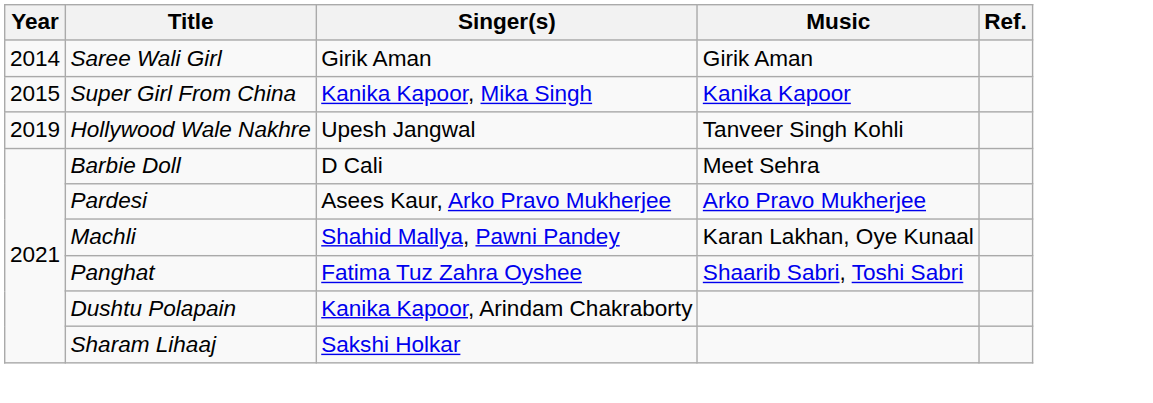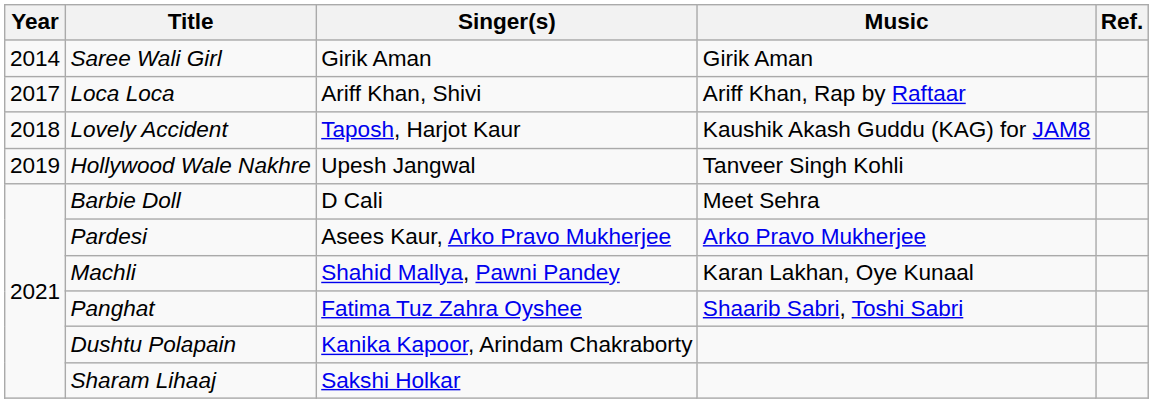 <table class="wikitable sortable">
 <tr>
 <th>Year</th>
 <th>Title</th>
 <th>Singer(s)</th>
 <th>Music</th>
 <th>Ref.</th>
 </tr>
 <tr>
 <td>2014</td>
 <td><em>Saree Wali Girl</em></td>
 <td>Girik Aman</td>
 <td>Girik Aman</td>
 <td></td>
 </tr>
 <tr>
-<td>2015</td>
-<td><em>Super Girl From China</em></td>
-<td><a href='#'>Kanika Kapoor</a>, <a href='#'>Mika Singh</a></td>
-<td><a href='#'>Kanika Kapoor</a></td>
+<td>2017</td>
+<td><em>Loca Loca</em></td>
+<td>Ariff Khan, Shivi</td>
+<td>Ariff Khan, Rap by <a href='#'>Raftaar</a></td>
 <td></td>
+</tr>
+<tr>
+<td rowspan="1">2018</td>
+<td><em>Lovely Accident</em></td>
+<td><a href='#'>Taposh</a>, Harjot Kaur</td>
+<td rowspan="1">Kaushik Akash Guddu (KAG) for <a href='#'>JAM8</a></td>
+<td rowspan="1"></td>
 </tr>
 <tr>
 <td>2019</td>
 <td><em>Hollywood Wale Nakhre</em></td>
 <td>Upesh Jangwal</td>
 <td>Tanveer Singh Kohli</td>
 <td></td>
 </tr>
 <tr>
 <td rowspan="6">2021</td>
 <td><em>Barbie Doll</em></td>
 <td>D Cali</td>
 <td>Meet Sehra</td>
 <td></td>
 </tr>
 <tr>
 <td><em>Pardesi</em></td>
 <td>Asees Kaur, <a href='#'>Arko Pravo Mukherjee</a></td>
 <td><a href='#'>Arko Pravo Mukherjee</a></td>
 <td></td>
 </tr>
 <tr>
 <td><em>Machli</em></td>
 <td><a href='#'>Shahid Mallya</a>, <a href='#'>Pawni Pandey</a></td>
 <td>Karan Lakhan, Oye Kunaal</td>
 <td></td>
 </tr>
 <tr>
 <td><em>Panghat</em></td>
 <td><a href='#'>Fatima Tuz Zahra Oyshee</a></td>
 <td><a href='#'>Shaarib Sabri</a>, <a href='#'>Toshi Sabri</a></td>
 <td></td>
 </tr>
 <tr>
 <td><em>Dushtu Polapain</em></td>
 <td><a href='#'>Kanika Kapoor</a>, Arindam Chakraborty</td>
 <td></td>
 <td></td>
 </tr>
 <tr>
 <td><em>Sharam Lihaaj</em></td>
 <td><a href='#'>Sakshi Holkar</a></td>
 <td></td>
 <td></td>
 </tr>
 </table>
